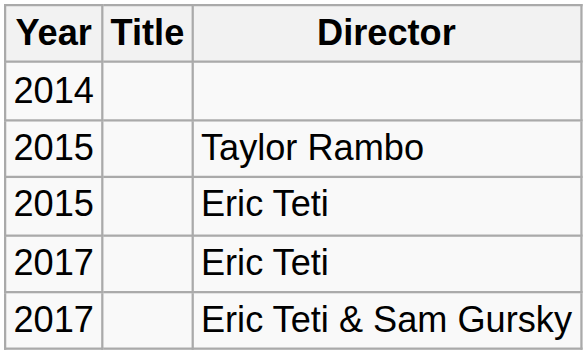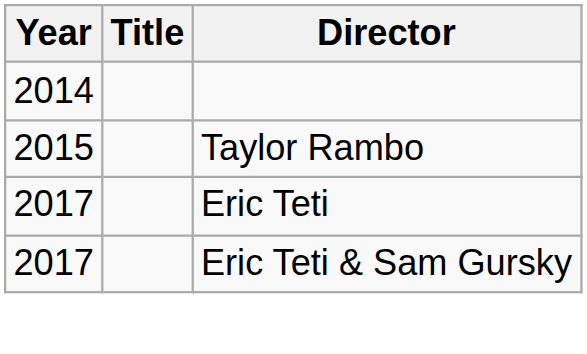 <table class="wikitable">
 <tr>
 <th>Year</th>
 <th>Title</th>
 <th>Director</th>
 </tr>
 <tr>
 <td>2014</td>
 <td></td>
 <td></td>
 </tr>
 <tr>
 <td>2015</td>
 <td></td>
 <td>Taylor Rambo</td>
 </tr>
 <tr>
-<td>2015</td>
-<td></td>
-<td>Eric Teti</td>
-</tr>
-<tr>
 <td>2017</td>
 <td></td>
 <td>Eric Teti</td>
 </tr>
 <tr>
 <td>2017</td>
 <td></td>
 <td>Eric Teti & Sam Gursky</td>
 </tr>
 </table>
